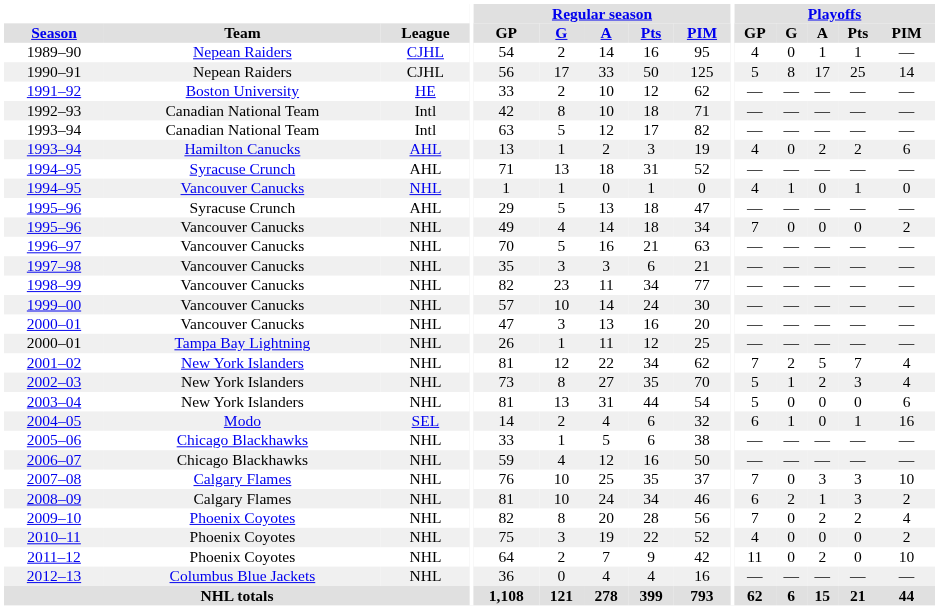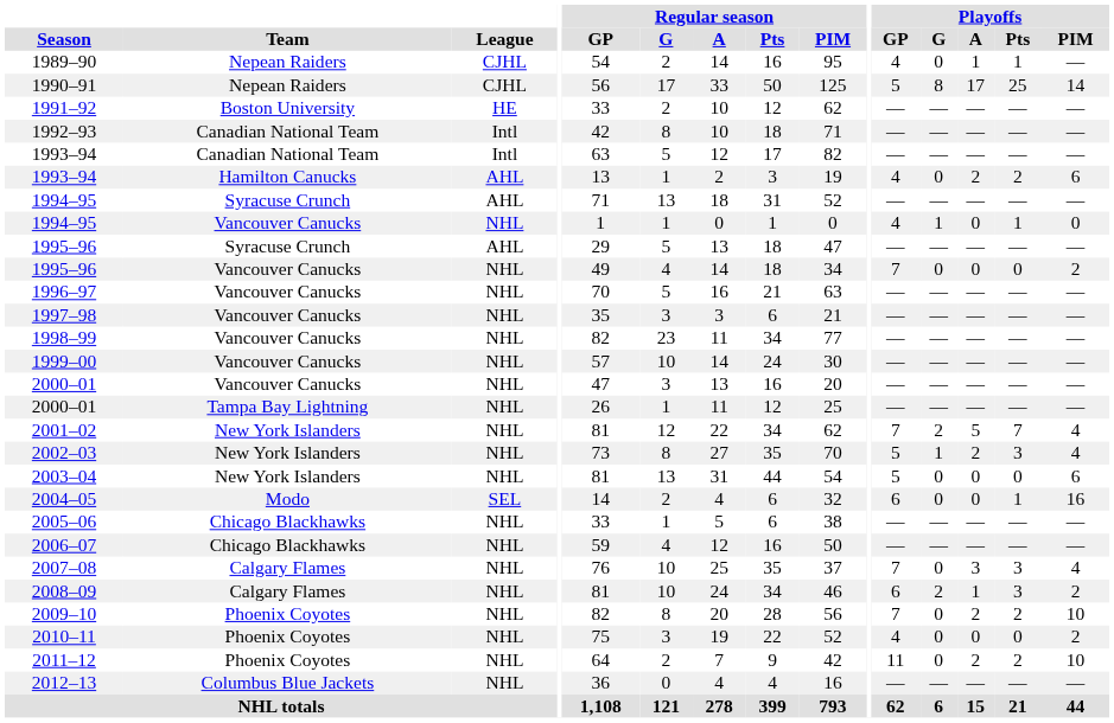 <table border="0" cellpadding="1" cellspacing="0" style="text-align:center; width:60em">
 <tr bgcolor="#e0e0e0">
 <th colspan="3" bgcolor="#ffffff"></th>
 <th rowspan="99" bgcolor="#ffffff"></th>
 <th colspan="5"><a href='#'>Regular season</a></th>
 <th rowspan="99" bgcolor="#ffffff"></th>
 <th colspan="5"><a href='#'>Playoffs</a></th>
 </tr>
 <tr bgcolor="#e0e0e0">
 <th><a href='#'>Season</a></th>
 <th>Team</th>
 <th>League</th>
 <th>GP</th>
 <th><a href='#'>G</a></th>
 <th><a href='#'>A</a></th>
 <th><a href='#'>Pts</a></th>
 <th><a href='#'>PIM</a></th>
 <th>GP</th>
 <th>G</th>
 <th>A</th>
 <th>Pts</th>
 <th>PIM</th>
 </tr>
 <tr>
 <td>1989–90</td>
 <td><a href='#'>Nepean Raiders</a></td>
 <td><a href='#'>CJHL</a></td>
 <td>54</td>
 <td>2</td>
 <td>14</td>
 <td>16</td>
 <td>95</td>
 <td>4</td>
 <td>0</td>
 <td>1</td>
 <td>1</td>
 <td>—</td>
 </tr>
 <tr bgcolor="#f0f0f0">
 <td>1990–91</td>
 <td>Nepean Raiders</td>
 <td>CJHL</td>
 <td>56</td>
 <td>17</td>
 <td>33</td>
 <td>50</td>
 <td>125</td>
 <td>5</td>
 <td>8</td>
 <td>17</td>
 <td>25</td>
 <td>14</td>
 </tr>
 <tr>
 <td><a href='#'>1991–92</a></td>
 <td><a href='#'>Boston University</a></td>
 <td><a href='#'>HE</a></td>
 <td>33</td>
 <td>2</td>
 <td>10</td>
 <td>12</td>
 <td>62</td>
 <td>—</td>
 <td>—</td>
 <td>—</td>
 <td>—</td>
 <td>—</td>
 </tr>
 <tr bgcolor="#f0f0f0">
 <td>1992–93</td>
 <td>Canadian National Team</td>
 <td>Intl</td>
 <td>42</td>
 <td>8</td>
 <td>10</td>
 <td>18</td>
 <td>71</td>
 <td>—</td>
 <td>—</td>
 <td>—</td>
 <td>—</td>
 <td>—</td>
 </tr>
 <tr>
 <td>1993–94</td>
 <td>Canadian National Team</td>
 <td>Intl</td>
 <td>63</td>
 <td>5</td>
 <td>12</td>
 <td>17</td>
 <td>82</td>
 <td>—</td>
 <td>—</td>
 <td>—</td>
 <td>—</td>
 <td>—</td>
 </tr>
 <tr bgcolor="#f0f0f0">
 <td><a href='#'>1993–94</a></td>
 <td><a href='#'>Hamilton Canucks</a></td>
 <td><a href='#'>AHL</a></td>
 <td>13</td>
 <td>1</td>
 <td>2</td>
 <td>3</td>
 <td>19</td>
 <td>4</td>
 <td>0</td>
 <td>2</td>
 <td>2</td>
 <td>6</td>
 </tr>
 <tr>
 <td><a href='#'>1994–95</a></td>
 <td><a href='#'>Syracuse Crunch</a></td>
 <td>AHL</td>
 <td>71</td>
 <td>13</td>
 <td>18</td>
 <td>31</td>
 <td>52</td>
 <td>—</td>
 <td>—</td>
 <td>—</td>
 <td>—</td>
 <td>—</td>
 </tr>
 <tr bgcolor="#f0f0f0">
 <td><a href='#'>1994–95</a></td>
 <td><a href='#'>Vancouver Canucks</a></td>
 <td><a href='#'>NHL</a></td>
 <td>1</td>
 <td>1</td>
 <td>0</td>
 <td>1</td>
 <td>0</td>
 <td>4</td>
 <td>1</td>
 <td>0</td>
 <td>1</td>
 <td>0</td>
 </tr>
 <tr>
 <td><a href='#'>1995–96</a></td>
 <td>Syracuse Crunch</td>
 <td>AHL</td>
 <td>29</td>
 <td>5</td>
 <td>13</td>
 <td>18</td>
 <td>47</td>
 <td>—</td>
 <td>—</td>
 <td>—</td>
 <td>—</td>
 <td>—</td>
 </tr>
 <tr bgcolor="#f0f0f0">
 <td><a href='#'>1995–96</a></td>
 <td>Vancouver Canucks</td>
 <td>NHL</td>
 <td>49</td>
 <td>4</td>
 <td>14</td>
 <td>18</td>
 <td>34</td>
 <td>7</td>
 <td>0</td>
 <td>0</td>
 <td>0</td>
 <td>2</td>
 </tr>
 <tr>
 <td><a href='#'>1996–97</a></td>
 <td>Vancouver Canucks</td>
 <td>NHL</td>
 <td>70</td>
 <td>5</td>
 <td>16</td>
 <td>21</td>
 <td>63</td>
 <td>—</td>
 <td>—</td>
 <td>—</td>
 <td>—</td>
 <td>—</td>
 </tr>
 <tr bgcolor="#f0f0f0">
 <td><a href='#'>1997–98</a></td>
 <td>Vancouver Canucks</td>
 <td>NHL</td>
 <td>35</td>
 <td>3</td>
 <td>3</td>
 <td>6</td>
 <td>21</td>
 <td>—</td>
 <td>—</td>
 <td>—</td>
 <td>—</td>
 <td>—</td>
 </tr>
 <tr>
 <td><a href='#'>1998–99</a></td>
 <td>Vancouver Canucks</td>
 <td>NHL</td>
 <td>82</td>
 <td>23</td>
 <td>11</td>
 <td>34</td>
 <td>77</td>
 <td>—</td>
 <td>—</td>
 <td>—</td>
 <td>—</td>
 <td>—</td>
 </tr>
 <tr bgcolor="#f0f0f0">
 <td><a href='#'>1999–00</a></td>
 <td>Vancouver Canucks</td>
 <td>NHL</td>
 <td>57</td>
 <td>10</td>
 <td>14</td>
 <td>24</td>
 <td>30</td>
 <td>—</td>
 <td>—</td>
 <td>—</td>
 <td>—</td>
 <td>—</td>
 </tr>
 <tr>
 <td><a href='#'>2000–01</a></td>
 <td>Vancouver Canucks</td>
 <td>NHL</td>
 <td>47</td>
 <td>3</td>
 <td>13</td>
 <td>16</td>
 <td>20</td>
 <td>—</td>
 <td>—</td>
 <td>—</td>
 <td>—</td>
 <td>—</td>
 </tr>
 <tr bgcolor="#f0f0f0">
 <td>2000–01</td>
 <td><a href='#'>Tampa Bay Lightning</a></td>
 <td>NHL</td>
 <td>26</td>
 <td>1</td>
 <td>11</td>
 <td>12</td>
 <td>25</td>
 <td>—</td>
 <td>—</td>
 <td>—</td>
 <td>—</td>
 <td>—</td>
 </tr>
 <tr>
 <td><a href='#'>2001–02</a></td>
 <td><a href='#'>New York Islanders</a></td>
 <td>NHL</td>
 <td>81</td>
 <td>12</td>
 <td>22</td>
 <td>34</td>
 <td>62</td>
 <td>7</td>
 <td>2</td>
 <td>5</td>
 <td>7</td>
 <td>4</td>
 </tr>
 <tr bgcolor="#f0f0f0">
 <td><a href='#'>2002–03</a></td>
 <td>New York Islanders</td>
 <td>NHL</td>
 <td>73</td>
 <td>8</td>
 <td>27</td>
 <td>35</td>
 <td>70</td>
 <td>5</td>
 <td>1</td>
 <td>2</td>
 <td>3</td>
 <td>4</td>
 </tr>
 <tr>
 <td><a href='#'>2003–04</a></td>
 <td>New York Islanders</td>
 <td>NHL</td>
 <td>81</td>
 <td>13</td>
 <td>31</td>
 <td>44</td>
 <td>54</td>
 <td>5</td>
 <td>0</td>
 <td>0</td>
 <td>0</td>
 <td>6</td>
 </tr>
 <tr bgcolor="#f0f0f0">
 <td><a href='#'>2004–05</a></td>
 <td><a href='#'>Modo</a></td>
 <td><a href='#'>SEL</a></td>
 <td>14</td>
 <td>2</td>
 <td>4</td>
 <td>6</td>
 <td>32</td>
 <td>6</td>
-<td>1</td>
+<td>0</td>
 <td>0</td>
 <td>1</td>
 <td>16</td>
 </tr>
 <tr>
 <td><a href='#'>2005–06</a></td>
 <td><a href='#'>Chicago Blackhawks</a></td>
 <td>NHL</td>
 <td>33</td>
 <td>1</td>
 <td>5</td>
 <td>6</td>
 <td>38</td>
 <td>—</td>
 <td>—</td>
 <td>—</td>
 <td>—</td>
 <td>—</td>
 </tr>
 <tr bgcolor="#f0f0f0">
 <td><a href='#'>2006–07</a></td>
 <td>Chicago Blackhawks</td>
 <td>NHL</td>
 <td>59</td>
 <td>4</td>
 <td>12</td>
 <td>16</td>
 <td>50</td>
 <td>—</td>
 <td>—</td>
 <td>—</td>
 <td>—</td>
 <td>—</td>
 </tr>
 <tr>
 <td><a href='#'>2007–08</a></td>
 <td><a href='#'>Calgary Flames</a></td>
 <td>NHL</td>
 <td>76</td>
 <td>10</td>
 <td>25</td>
 <td>35</td>
 <td>37</td>
 <td>7</td>
 <td>0</td>
 <td>3</td>
 <td>3</td>
-<td>10</td>
+<td>4</td>
 </tr>
 <tr bgcolor="#f0f0f0">
 <td><a href='#'>2008–09</a></td>
 <td>Calgary Flames</td>
 <td>NHL</td>
 <td>81</td>
 <td>10</td>
 <td>24</td>
 <td>34</td>
 <td>46</td>
 <td>6</td>
 <td>2</td>
 <td>1</td>
 <td>3</td>
 <td>2</td>
 </tr>
 <tr>
 <td><a href='#'>2009–10</a></td>
 <td><a href='#'>Phoenix Coyotes</a></td>
 <td>NHL</td>
 <td>82</td>
 <td>8</td>
 <td>20</td>
 <td>28</td>
 <td>56</td>
 <td>7</td>
 <td>0</td>
 <td>2</td>
 <td>2</td>
-<td>4</td>
+<td>10</td>
 </tr>
 <tr bgcolor="#f0f0f0">
 <td><a href='#'>2010–11</a></td>
 <td>Phoenix Coyotes</td>
 <td>NHL</td>
 <td>75</td>
 <td>3</td>
 <td>19</td>
 <td>22</td>
 <td>52</td>
 <td>4</td>
 <td>0</td>
 <td>0</td>
 <td>0</td>
 <td>2</td>
 </tr>
 <tr>
 <td><a href='#'>2011–12</a></td>
 <td>Phoenix Coyotes</td>
 <td>NHL</td>
 <td>64</td>
 <td>2</td>
 <td>7</td>
 <td>9</td>
 <td>42</td>
 <td>11</td>
 <td>0</td>
 <td>2</td>
-<td>0</td>
+<td>2</td>
 <td>10</td>
 </tr>
 <tr bgcolor="#f0f0f0">
 <td><a href='#'>2012–13</a></td>
 <td><a href='#'>Columbus Blue Jackets</a></td>
 <td>NHL</td>
 <td>36</td>
 <td>0</td>
 <td>4</td>
 <td>4</td>
 <td>16</td>
 <td>—</td>
 <td>—</td>
 <td>—</td>
 <td>—</td>
 <td>—</td>
 </tr>
 <tr bgcolor="#e0e0e0">
 <th colspan="3">NHL totals</th>
 <th>1,108</th>
 <th>121</th>
 <th>278</th>
 <th>399</th>
 <th>793</th>
 <th>62</th>
 <th>6</th>
 <th>15</th>
 <th>21</th>
 <th>44</th>
 </tr>
 </table>
